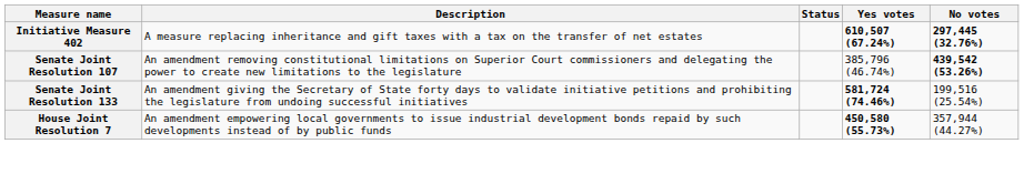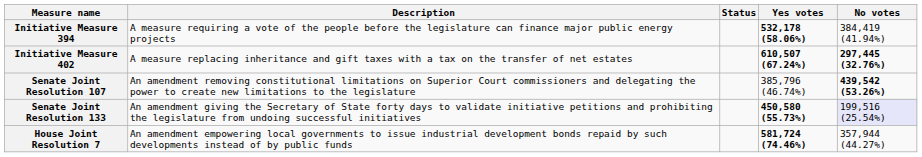 <table class="wikitable sortable plainrowheaders">
 <tr>
 <th scope=col>Measure name</th>
 <th scope=col class=unsortable>Description</th>
 <th scope=col>Status</th>
 <th scope=col>Yes votes</th>
 <th scope=col>No votes</th>
+</tr>
+<tr>
+<th scope=row>Initiative Measure 394</th>
+<td>A measure requiring a vote of the people before the legislature can finance major public energy projects</td>
+<td></td>
+<td><strong>532,178 (58.06%)</strong></td>
+<td>384,419 (41.94%)</td>
 </tr>
 <tr>
 <th scope=row>Initiative Measure 402</th>
 <td>A measure replacing inheritance and gift taxes with a tax on the transfer of net estates</td>
 <td></td>
 <td><strong>610,507 (67.24%)</strong></td>
 <td><strong>297,445 (32.76%)</strong></td>
 </tr>
 <tr>
 <th scope=row>Senate Joint Resolution 107</th>
 <td>An amendment removing constitutional limitations on Superior Court commissioners and delegating the power to create new limitations to the legislature</td>
 <td></td>
 <td>385,796 (46.74%)</td>
 <td><strong>439,542 (53.26%)</strong></td>
 </tr>
 <tr>
 <th scope=row>Senate Joint Resolution 133</th>
 <td>An amendment giving the Secretary of State forty days to validate initiative petitions and prohibiting the legislature from undoing successful initiatives</td>
 <td></td>
-<td><strong>581,724 (74.46%)</strong></td>
-<td>199,516 (25.54%)</td>
+<td><strong>450,580 (55.73%)</strong></td>
+<td style="background: lavender;">199,516 (25.54%)</td>
 </tr>
 <tr>
 <th scope=row>House Joint Resolution 7</th>
 <td>An amendment empowering local governments to issue industrial development bonds repaid by such developments instead of by public funds</td>
 <td></td>
-<td><strong>450,580 (55.73%)</strong></td>
+<td><strong>581,724 (74.46%)</strong></td>
 <td>357,944 (44.27%)</td>
 </tr>
 </table>
